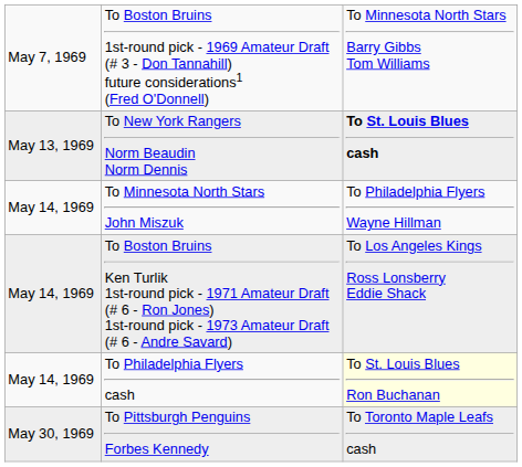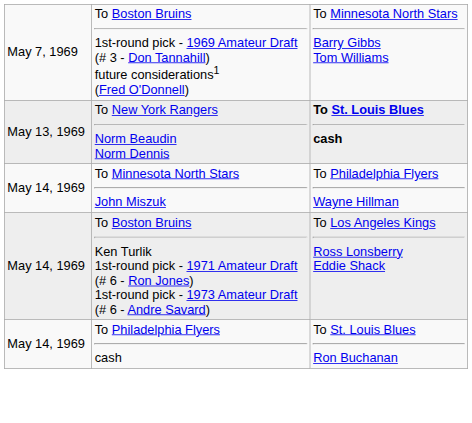 <table class="wikitable" style="border:1px solid #999; width:580px;">
 <tr>
 <td>May 7, 1969</td>
 <td valign="top">To <a href='#'>Boston Bruins</a><hr>1st-round pick - <a href='#'>1969 Amateur Draft</a><br>(# 3 - <a href='#'>Don Tannahill</a>)<br>future considerations<sup>1</sup><br>(<a href='#'>Fred O'Donnell</a>)</td>
 <td valign="top">To <a href='#'>Minnesota North Stars</a><hr><a href='#'>Barry Gibbs</a><br><a href='#'>Tom Williams</a></td>
 </tr>
 <tr bgcolor="eeeeee">
 <td>May 13, 1969</td>
 <td valign="top">To <a href='#'>New York Rangers</a><hr><a href='#'>Norm Beaudin</a><br><a href='#'>Norm Dennis</a></td>
 <td valign="top"><strong>To <a href='#'>St. Louis Blues</a><hr>cash</strong></td>
 </tr>
 <tr>
 <td>May 14, 1969</td>
 <td valign="top">To <a href='#'>Minnesota North Stars</a><hr><a href='#'>John Miszuk</a></td>
 <td valign="top">To <a href='#'>Philadelphia Flyers</a><hr><a href='#'>Wayne Hillman</a></td>
 </tr>
 <tr bgcolor="eeeeee">
 <td>May 14, 1969</td>
 <td valign="top">To <a href='#'>Boston Bruins</a><hr>Ken Turlik<br>1st-round pick - <a href='#'>1971 Amateur Draft</a><br>(# 6 - <a href='#'>Ron Jones</a>)<br>1st-round pick - <a href='#'>1973 Amateur Draft</a><br>(# 6 - <a href='#'>Andre Savard</a>)</td>
 <td valign="top">To <a href='#'>Los Angeles Kings</a><hr><a href='#'>Ross Lonsberry</a><br><a href='#'>Eddie Shack</a></td>
 </tr>
 <tr>
 <td>May 14, 1969</td>
 <td valign="top">To <a href='#'>Philadelphia Flyers</a><hr>cash</td>
-<td valign="top" style="background: lightyellow;">To <a href='#'>St. Louis Blues</a><hr><a href='#'>Ron Buchanan</a></td>
-</tr>
-<tr bgcolor="eeeeee">
-<td>May 30, 1969</td>
-<td valign="top">To <a href='#'>Pittsburgh Penguins</a><hr><a href='#'>Forbes Kennedy</a></td>
-<td valign="top">To <a href='#'>Toronto Maple Leafs</a><hr>cash</td>
+<td valign="top">To <a href='#'>St. Louis Blues</a><hr><a href='#'>Ron Buchanan</a></td>
 </tr>
 </table>
